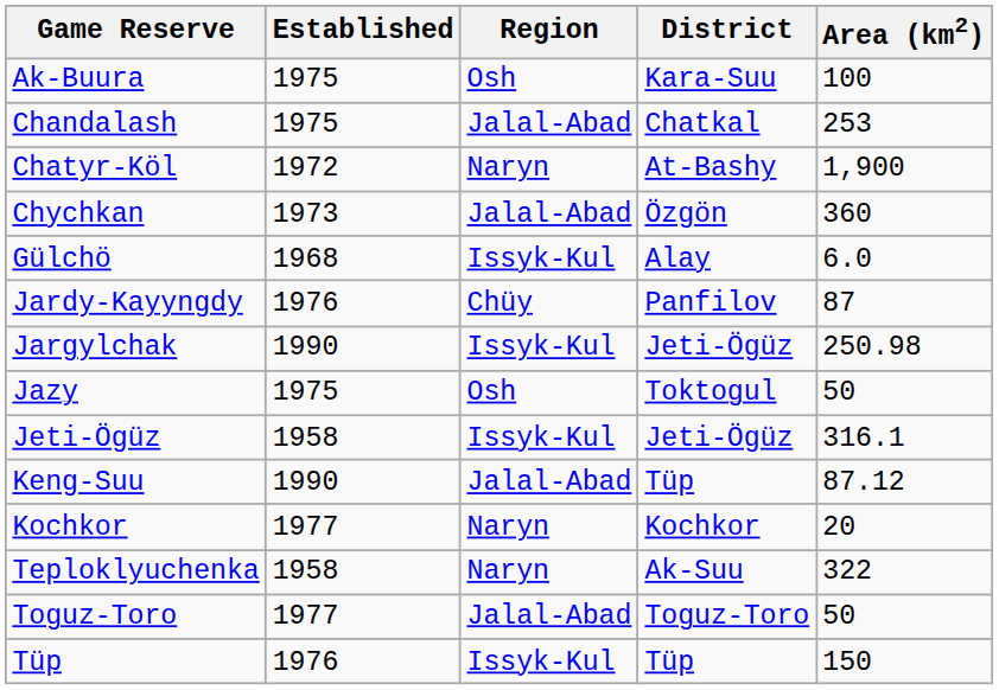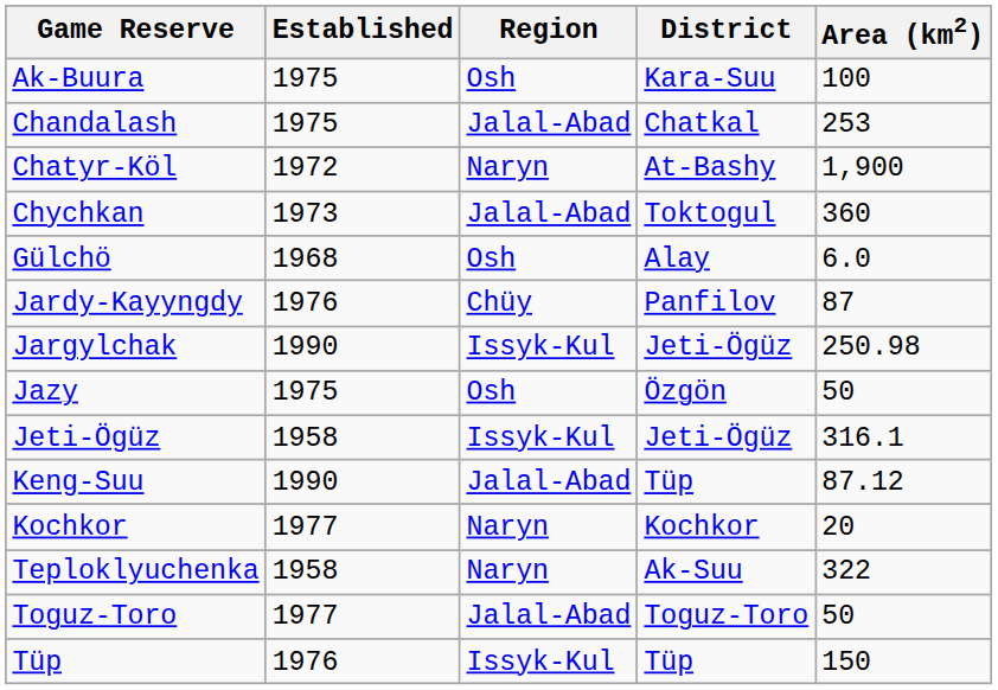 <table class="wikitable sortable">
 <tr>
 <th>Game Reserve</th>
 <th>Established</th>
 <th>Region</th>
 <th>District</th>
 <th>Area (km<sup>2</sup>)</th>
 </tr>
 <tr>
 <td><a href='#'>Ak-Buura</a></td>
 <td>1975</td>
 <td><a href='#'>Osh</a></td>
 <td><a href='#'>Kara-Suu</a></td>
 <td>100</td>
 </tr>
 <tr>
 <td><a href='#'>Chandalash</a></td>
 <td>1975</td>
 <td><a href='#'>Jalal-Abad</a></td>
 <td><a href='#'>Chatkal</a></td>
 <td>253</td>
 </tr>
 <tr>
 <td><a href='#'>Chatyr-Köl</a></td>
 <td>1972</td>
 <td><a href='#'>Naryn</a></td>
 <td><a href='#'>At-Bashy</a></td>
 <td>1,900</td>
 </tr>
 <tr>
 <td><a href='#'>Chychkan</a></td>
 <td>1973</td>
 <td><a href='#'>Jalal-Abad</a></td>
-<td><a href='#'>Özgön</a></td>
+<td><a href='#'>Toktogul</a></td>
 <td>360</td>
 </tr>
 <tr>
 <td><a href='#'>Gülchö</a></td>
 <td>1968</td>
-<td><a href='#'>Issyk-Kul</a></td>
+<td><a href='#'>Osh</a></td>
 <td><a href='#'>Alay</a></td>
 <td>6.0</td>
 </tr>
 <tr>
 <td><a href='#'>Jardy-Kayyngdy</a></td>
 <td>1976</td>
 <td><a href='#'>Chüy</a></td>
 <td><a href='#'>Panfilov</a></td>
 <td>87</td>
 </tr>
 <tr>
 <td><a href='#'>Jargylchak</a></td>
 <td>1990</td>
 <td><a href='#'>Issyk-Kul</a></td>
 <td><a href='#'>Jeti-Ögüz</a></td>
 <td>250.98</td>
 </tr>
 <tr>
 <td><a href='#'>Jazy</a></td>
 <td>1975</td>
 <td><a href='#'>Osh</a></td>
-<td><a href='#'>Toktogul</a></td>
+<td><a href='#'>Özgön</a></td>
 <td>50</td>
 </tr>
 <tr>
 <td><a href='#'>Jeti-Ögüz</a></td>
 <td>1958</td>
 <td><a href='#'>Issyk-Kul</a></td>
 <td><a href='#'>Jeti-Ögüz</a></td>
 <td>316.1</td>
 </tr>
 <tr>
 <td><a href='#'>Keng-Suu</a></td>
 <td>1990</td>
 <td><a href='#'>Jalal-Abad</a></td>
 <td><a href='#'>Tüp</a></td>
 <td>87.12</td>
 </tr>
 <tr>
 <td><a href='#'>Kochkor</a></td>
 <td>1977</td>
 <td><a href='#'>Naryn</a></td>
 <td><a href='#'>Kochkor</a></td>
 <td>20</td>
 </tr>
 <tr>
 <td><a href='#'>Teploklyuchenka</a></td>
 <td>1958</td>
 <td><a href='#'>Naryn</a></td>
 <td><a href='#'>Ak-Suu</a></td>
 <td>322</td>
 </tr>
 <tr>
 <td><a href='#'>Toguz-Toro</a></td>
 <td>1977</td>
 <td><a href='#'>Jalal-Abad</a></td>
 <td><a href='#'>Toguz-Toro</a></td>
 <td>50</td>
 </tr>
 <tr>
 <td><a href='#'>Tüp</a></td>
 <td>1976</td>
 <td><a href='#'>Issyk-Kul</a></td>
 <td><a href='#'>Tüp</a></td>
 <td>150</td>
 </tr>
 </table>
